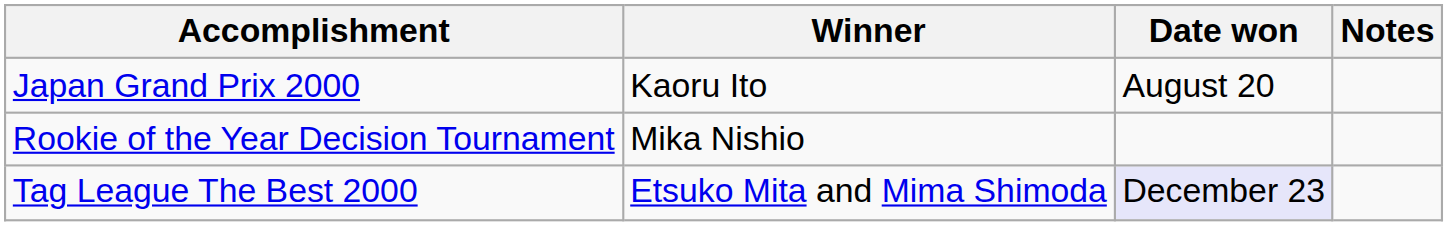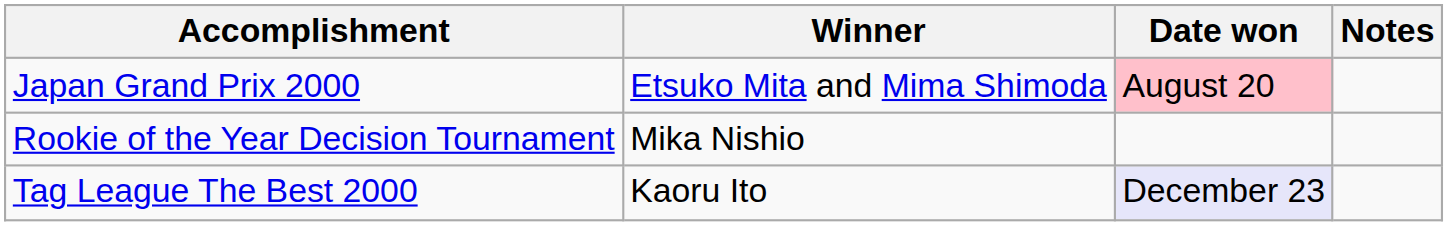 <table class="wikitable">
 <tr>
 <th>Accomplishment</th>
 <th>Winner</th>
 <th>Date won</th>
 <th>Notes</th>
 </tr>
 <tr>
 <td><a href='#'>Japan Grand Prix 2000</a></td>
-<td>Kaoru Ito</td>
-<td>August 20</td>
+<td><a href='#'>Etsuko Mita</a> and <a href='#'>Mima Shimoda</a></td>
+<td style="background: pink;">August 20</td>
 </tr>
 <tr>
 <td><a href='#'>Rookie of the Year Decision Tournament</a></td>
 <td>Mika Nishio</td>
 <td></td>
 <td></td>
 </tr>
 <tr>
 <td><a href='#'>Tag League The Best 2000</a></td>
-<td><a href='#'>Etsuko Mita</a> and <a href='#'>Mima Shimoda</a></td>
+<td>Kaoru Ito</td>
 <td style="background: lavender;">December 23</td>
 <td></td>
 </tr>
 </table>
